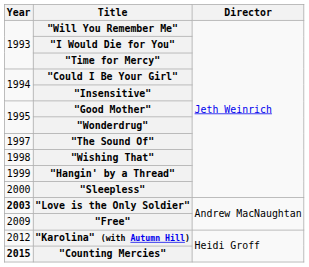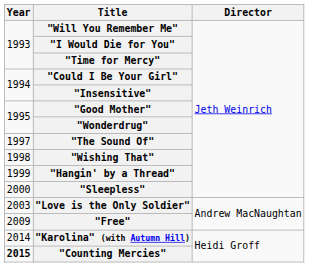 <table class="wikitable plainrowheaders">
 <tr>
 <th scope="col">Year</th>
 <th scope="col">Title</th>
 <th scope="col">Director</th>
 </tr>
 <tr>
 <td rowspan="3">1993</td>
 <th scope="row">"Will You Remember Me"</th>
 <td rowspan="11"><a href='#'>Jeth Weinrich</a></td>
 </tr>
 <tr>
 <th scope="row">"I Would Die for You"</th>
 </tr>
 <tr>
 <th scope="row">"Time for Mercy"</th>
 </tr>
 <tr>
 <td rowspan="2">1994</td>
 <th scope="row">"Could I Be Your Girl"</th>
 </tr>
 <tr>
 <th scope="row">"Insensitive"</th>
 </tr>
 <tr>
 <td rowspan="2">1995</td>
 <th scope="row">"Good Mother"</th>
 </tr>
 <tr>
 <th scope="row">"Wonderdrug"</th>
 </tr>
 <tr>
 <td>1997</td>
 <th scope="row">"The Sound Of"</th>
 </tr>
 <tr>
 <td>1998</td>
 <th scope="row">"Wishing That"</th>
 </tr>
 <tr>
 <td>1999</td>
 <th scope="row">"Hangin' by a Thread"</th>
 </tr>
 <tr>
 <td>2000</td>
 <th scope="row">"Sleepless"</th>
 </tr>
 <tr>
-<td><strong>2003</strong></td>
+<td>2003</td>
 <th scope="row">"Love is the Only Soldier"</th>
 <td rowspan="2">Andrew MacNaughtan</td>
 </tr>
 <tr>
 <td>2009</td>
 <th scope="row">"Free"</th>
 </tr>
 <tr>
-<td>2012</td>
+<td>2014</td>
 <th scope="row">"Karolina" <small>(with <a href='#'>Autumn Hill</a>)</small></th>
 <td rowspan="2">Heidi Groff</td>
 </tr>
 <tr>
 <td><strong>2015</strong></td>
 <th scope="row">"Counting Mercies"</th>
 </tr>
 </table>
